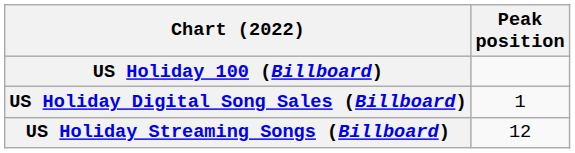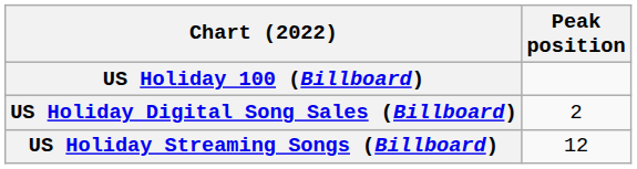 <table class="wikitable sortable">
 <tr>
 <th>Chart (2022)</th>
 <th>Peak<br>position</th>
 </tr>
 <tr>
 <th scope="row">US <a href='#'>Holiday 100</a> (<em><a href='#'>Billboard</a></em>)</th>
 <td style="text-align:center;"></td>
 </tr>
 <tr>
 <th scope="row">US <a href='#'>Holiday Digital Song Sales</a> (<em><a href='#'>Billboard</a></em>)</th>
-<td style="text-align:center;">1</td>
+<td style="text-align:center;">2</td>
 </tr>
 <tr>
 <th scope="row">US <a href='#'>Holiday Streaming Songs</a> (<em><a href='#'>Billboard</a></em>)</th>
 <td style="text-align:center;">12</td>
 </tr>
 </table>
